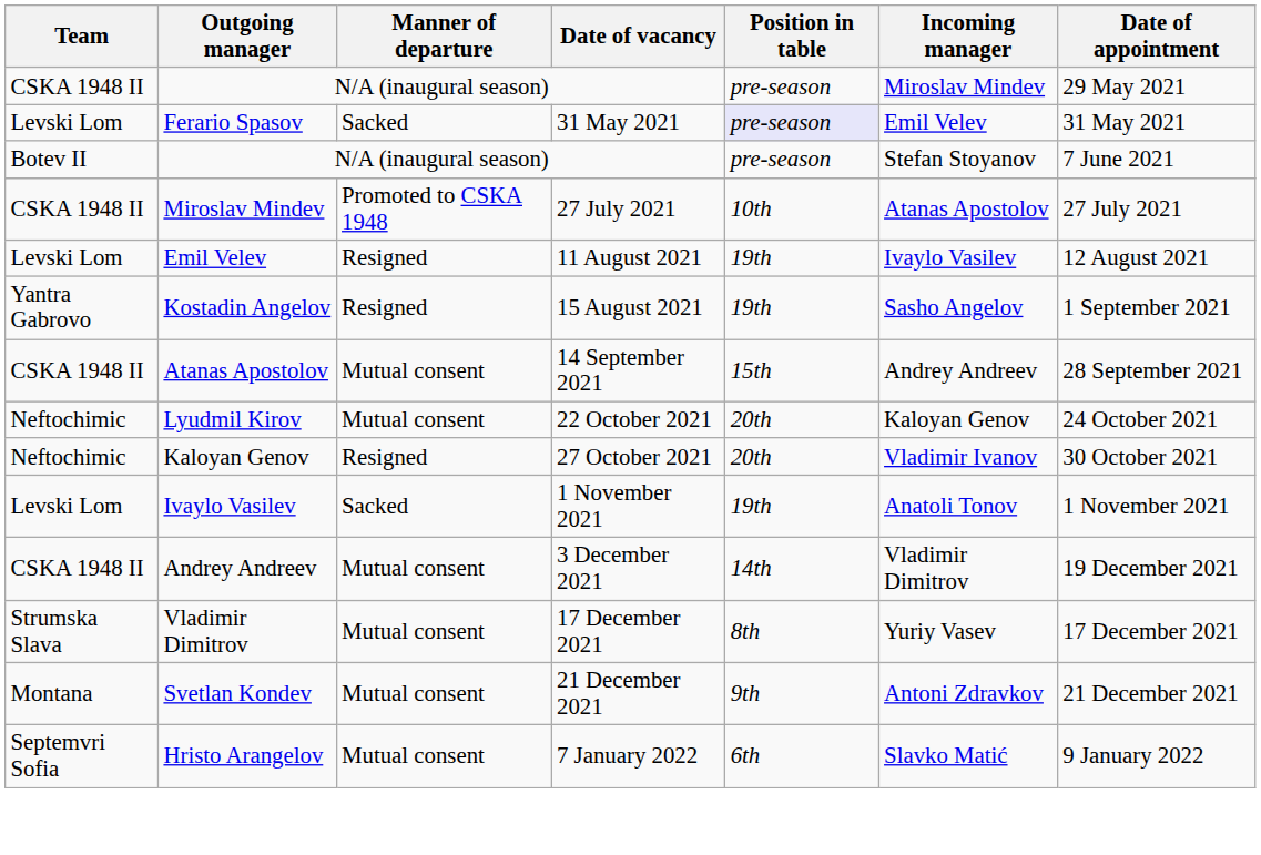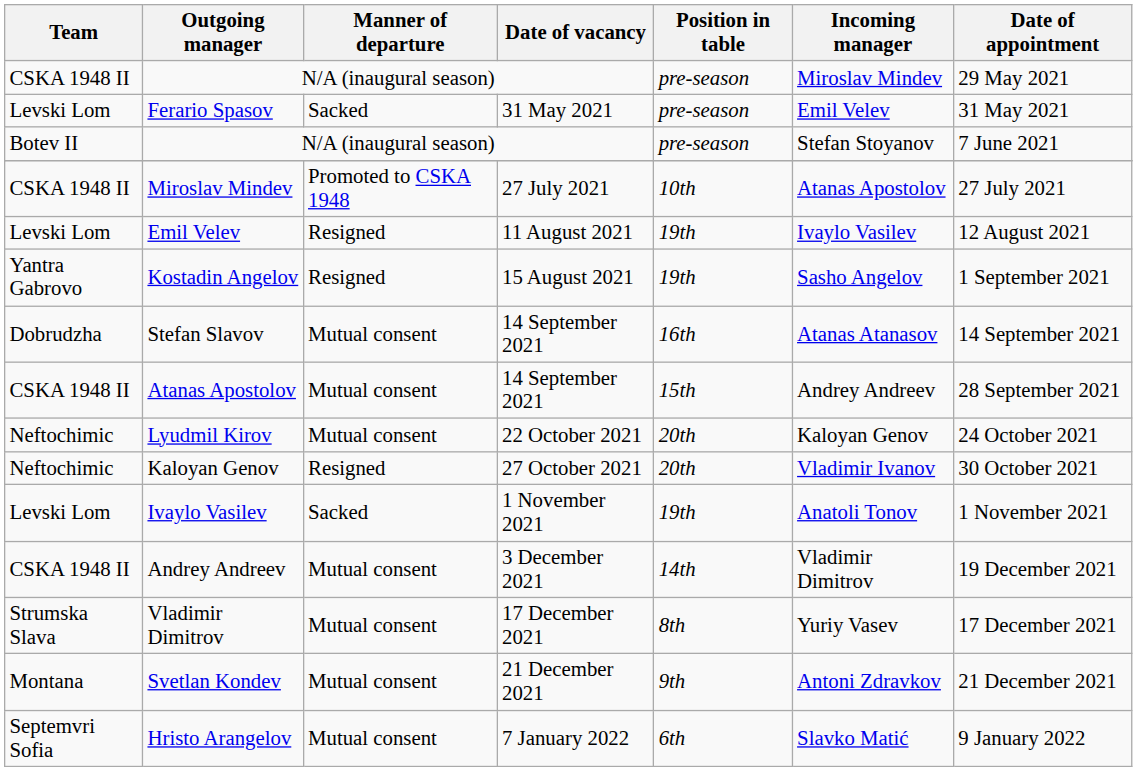 <table class="wikitable sortable">
 <tr>
 <th>Team</th>
 <th>Outgoing manager</th>
 <th>Manner of departure</th>
 <th>Date of vacancy</th>
 <th>Position in table</th>
 <th>Incoming manager</th>
 <th>Date of appointment</th>
 </tr>
 <tr>
 <td>CSKA 1948 II</td>
 <td colspan=3 align=center>N/A (inaugural season)</td>
 <td><em>pre-season</em></td>
 <td> <a href='#'>Miroslav Mindev</a></td>
 <td>29 May 2021</td>
 </tr>
 <tr>
 <td>Levski Lom</td>
 <td> <a href='#'>Ferario Spasov</a></td>
 <td>Sacked</td>
 <td>31 May 2021</td>
-<td style="background: lavender;"><em>pre-season</em></td>
+<td><em>pre-season</em></td>
 <td> <a href='#'>Emil Velev</a></td>
 <td>31 May 2021</td>
 </tr>
 <tr>
 <td>Botev II</td>
 <td colspan=3 align=center>N/A (inaugural season)</td>
 <td><em>pre-season</em></td>
 <td> Stefan Stoyanov</td>
 <td>7 June 2021</td>
 </tr>
 <tr>
 </tr>
 <tr>
 <td>CSKA 1948 II</td>
 <td> <a href='#'>Miroslav Mindev</a></td>
 <td>Promoted to <a href='#'>CSKA 1948</a></td>
 <td>27 July 2021</td>
 <td><em>10th</em></td>
 <td> <a href='#'>Atanas Apostolov</a></td>
 <td>27 July 2021</td>
 </tr>
 <tr>
 <td>Levski Lom</td>
 <td> <a href='#'>Emil Velev</a></td>
 <td>Resigned</td>
 <td>11 August 2021</td>
 <td><em>19th</em></td>
 <td> <a href='#'>Ivaylo Vasilev</a></td>
 <td>12 August 2021</td>
 </tr>
 <tr>
 <td>Yantra Gabrovo</td>
 <td> <a href='#'>Kostadin Angelov</a></td>
 <td>Resigned</td>
 <td>15 August 2021</td>
 <td><em>19th</em></td>
 <td> <a href='#'>Sasho Angelov</a></td>
 <td>1 September 2021</td>
+</tr>
+<tr>
+<td>Dobrudzha</td>
+<td> Stefan Slavov</td>
+<td>Mutual consent</td>
+<td>14 September 2021</td>
+<td><em>16th</em></td>
+<td> <a href='#'>Atanas Atanasov</a></td>
+<td>14 September 2021</td>
 </tr>
 <tr>
 <td>CSKA 1948 II</td>
 <td> <a href='#'>Atanas Apostolov</a></td>
 <td>Mutual consent</td>
 <td>14 September 2021</td>
 <td><em>15th</em></td>
 <td> Andrey Andreev</td>
 <td>28 September 2021</td>
 </tr>
 <tr>
 <td>Neftochimic</td>
 <td> <a href='#'>Lyudmil Kirov</a></td>
 <td>Mutual consent</td>
 <td>22 October 2021</td>
 <td><em>20th</em></td>
 <td> Kaloyan Genov</td>
 <td>24 October 2021</td>
 </tr>
 <tr>
 <td>Neftochimic</td>
 <td> Kaloyan Genov</td>
 <td>Resigned</td>
 <td>27 October 2021</td>
 <td><em>20th</em></td>
 <td> <a href='#'>Vladimir Ivanov</a></td>
 <td>30 October 2021</td>
 </tr>
 <tr>
 <td>Levski Lom</td>
 <td> <a href='#'>Ivaylo Vasilev</a></td>
 <td>Sacked</td>
 <td>1 November 2021</td>
 <td><em>19th</em></td>
 <td> <a href='#'>Anatoli Tonov</a></td>
 <td>1 November 2021</td>
 </tr>
 <tr>
 <td>CSKA 1948 II</td>
 <td> Andrey Andreev</td>
 <td>Mutual consent</td>
 <td>3 December 2021</td>
 <td><em>14th</em></td>
 <td> Vladimir Dimitrov</td>
 <td>19 December 2021</td>
 </tr>
 <tr>
 <td>Strumska Slava</td>
 <td> Vladimir Dimitrov</td>
 <td>Mutual consent</td>
 <td>17 December 2021</td>
 <td><em>8th</em></td>
 <td> Yuriy Vasev</td>
 <td>17 December 2021</td>
 </tr>
 <tr>
 <td>Montana</td>
 <td> <a href='#'>Svetlan Kondev</a></td>
 <td>Mutual consent</td>
 <td>21 December 2021</td>
 <td><em>9th</em></td>
 <td> <a href='#'>Antoni Zdravkov</a></td>
 <td>21 December 2021</td>
 </tr>
 <tr>
 <td>Septemvri Sofia</td>
 <td> <a href='#'>Hristo Arangelov</a></td>
 <td>Mutual consent</td>
 <td>7 January 2022</td>
 <td><em>6th</em></td>
 <td> <a href='#'>Slavko Matić</a></td>
 <td>9 January 2022</td>
 </tr>
 </table>
